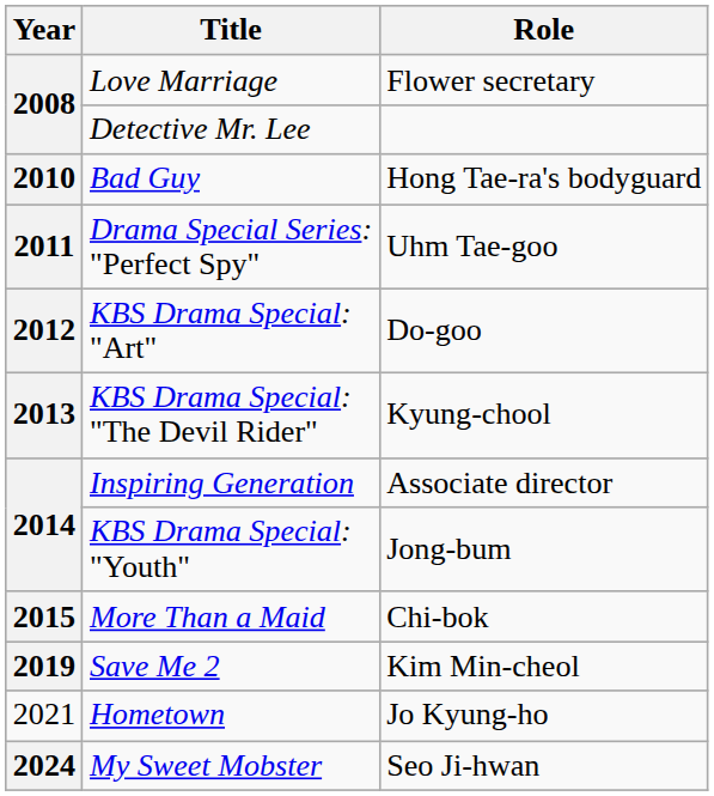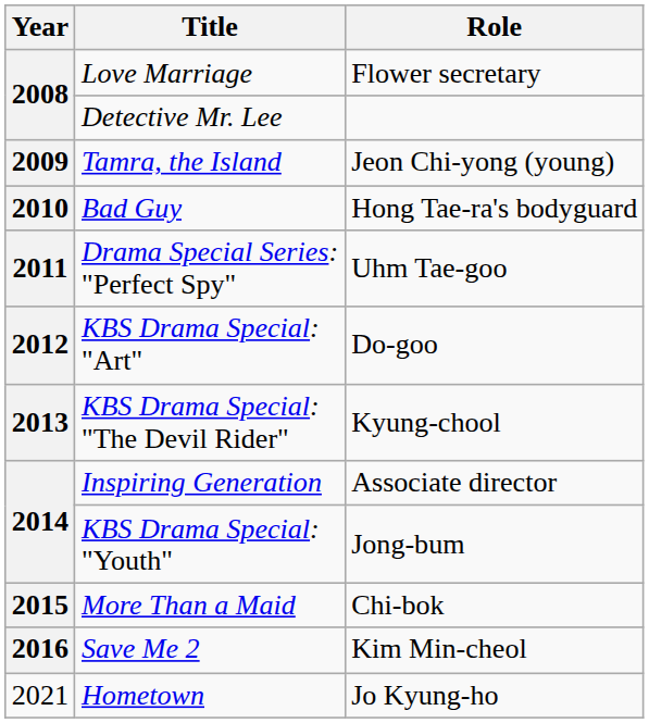 <table class="wikitable plainrowheaders">
 <tr>
 <th scope="col">Year</th>
 <th scope="col">Title</th>
 <th scope="col">Role</th>
 </tr>
 <tr>
 <th scope="row" rowspan="2">2008</th>
 <td><em>Love Marriage</em> </td>
 <td>Flower secretary</td>
 </tr>
 <tr>
 <td><em>Detective Mr. Lee</em></td>
 <td></td>
+</tr>
+<tr>
+<th scope="row">2009</th>
+<td><em><a href='#'>Tamra, the Island</a></em></td>
+<td>Jeon Chi-yong (young)</td>
 </tr>
 <tr>
 <th scope="row">2010</th>
 <td><em><a href='#'>Bad Guy</a></em></td>
 <td>Hong Tae-ra's bodyguard</td>
 </tr>
 <tr>
 <th scope="row">2011</th>
 <td><em><a href='#'>Drama Special Series</a>:</em><br>"Perfect Spy"</td>
 <td>Uhm Tae-goo</td>
 </tr>
 <tr>
 <th scope="row">2012</th>
 <td><em><a href='#'>KBS Drama Special</a>:</em><br>"Art"</td>
 <td>Do-goo</td>
 </tr>
 <tr>
 <th scope="row">2013</th>
 <td><em><a href='#'>KBS Drama Special</a>:</em><br>"The Devil Rider"</td>
 <td>Kyung-chool</td>
 </tr>
 <tr>
 <th scope="row" rowspan="2">2014</th>
 <td><em><a href='#'>Inspiring Generation</a></em></td>
 <td>Associate director</td>
 </tr>
 <tr>
 <td><em><a href='#'>KBS Drama Special</a>:</em><br>"Youth"</td>
 <td>Jong-bum</td>
 </tr>
 <tr>
 <th scope="row">2015</th>
 <td><em><a href='#'>More Than a Maid</a></em></td>
 <td>Chi-bok</td>
 </tr>
 <tr>
-<th scope="row">2019</th>
+<th scope="row">2016</th>
 <td><em><a href='#'>Save Me 2</a></em></td>
 <td>Kim Min-cheol</td>
 </tr>
 <tr>
 <td>2021</td>
 <td><em><a href='#'>Hometown</a></em></td>
 <td>Jo Kyung-ho</td>
 </tr>
-<tr>
-<th scope="row">2024</th>
-<td><em><a href='#'>My Sweet Mobster</a></em></td>
-<td>Seo Ji-hwan</td>
-</tr>
 </table>
